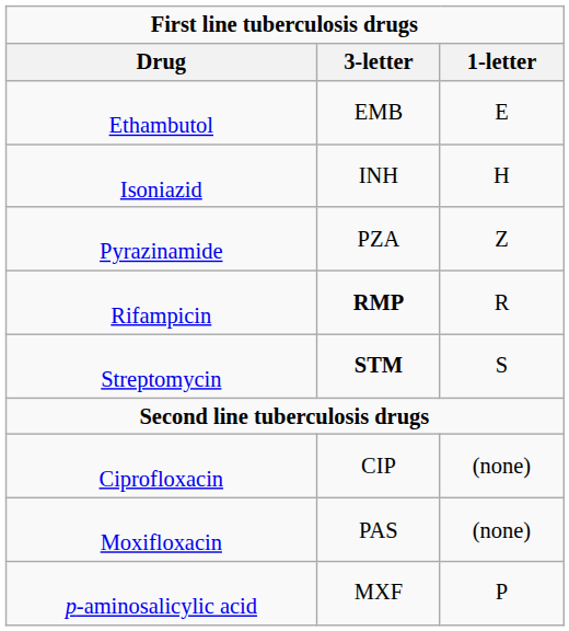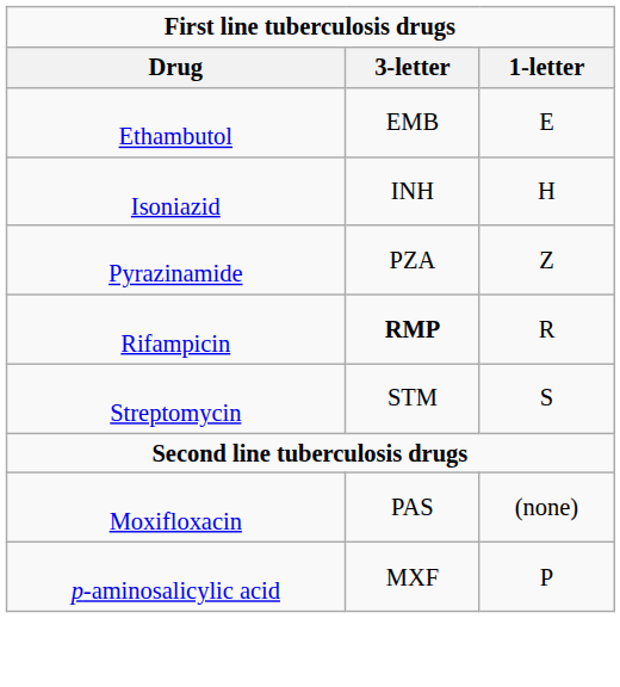 <table class="wikitable" style="width: 25em; text-align: left; font-size: 90%;" style=margin-left:15px; align="right">
 <tr>
 <td colspan="3" style="text-align:center"><strong>First line tuberculosis drugs</strong></td>
 </tr>
 <tr>
 <th>Drug</th>
 <th>3-letter</th>
 <th>1-letter</th>
 </tr>
 <tr style="text-align:center">
 <td><br><a href='#'>Ethambutol</a></td>
 <td>EMB</td>
 <td>E</td>
 </tr>
 <tr style="text-align:center">
 <td><br><a href='#'>Isoniazid</a></td>
 <td>INH</td>
 <td>H</td>
 </tr>
 <tr style="text-align:center">
 <td><br><a href='#'>Pyrazinamide</a></td>
 <td>PZA</td>
 <td>Z</td>
 </tr>
 <tr style="text-align:center">
 <td><br><a href='#'>Rifampicin</a></td>
 <td><strong>RMP</strong></td>
 <td>R</td>
 </tr>
 <tr style="text-align:center">
 <td><br><a href='#'>Streptomycin</a></td>
-<td><strong>STM</strong></td>
+<td>STM</td>
 <td>S</td>
 </tr>
 <tr style="text-align:center">
 <td colspan="3" style="text-align:center"><strong>Second line tuberculosis drugs</strong></td>
-</tr>
-<tr style="text-align:center">
-<td><br><a href='#'>Ciprofloxacin</a></td>
-<td>CIP</td>
-<td>(none)</td>
 </tr>
 <tr style="text-align:center">
 <td><br><a href='#'>Moxifloxacin</a></td>
 <td>PAS</td>
 <td>(none)</td>
 </tr>
 <tr style="text-align:center">
 <td><br><a href='#'><em>p</em>-aminosalicylic acid</a></td>
 <td>MXF</td>
 <td>P</td>
 </tr>
 </table>
